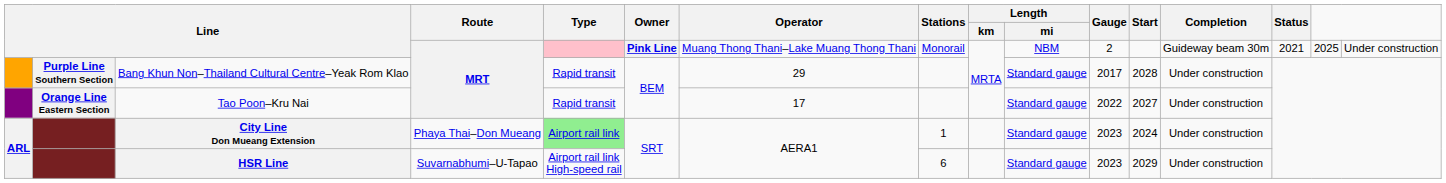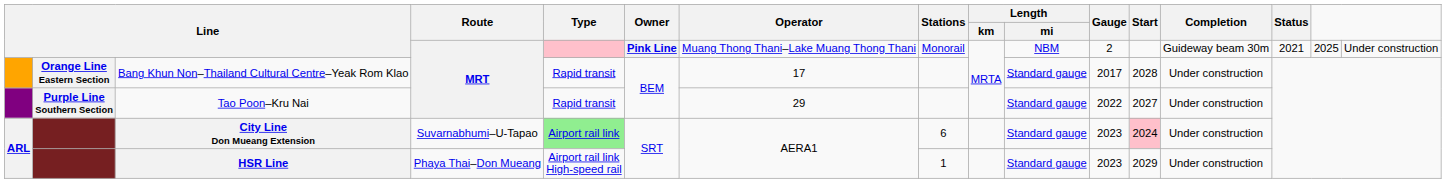 <table class="wikitable sortable" style="text-align:center; font-size:90%">
 <tr>
 <th rowspan="3" colspan="3">Line</th>
 <th rowspan="2"><strong>Route</strong></th>
 <th rowspan="2">Type</th>
 <th rowspan="2">Owner</th>
 <th rowspan="2">Operator</th>
 <th rowspan="2">Stations</th>
 <th colspan="2">Length</th>
 <th rowspan="2">Gauge</th>
 <th rowspan="2">Start</th>
 <th rowspan="2">Completion</th>
 <th rowspan="2">Status</th>
 </tr>
 <tr>
 <th>km</th>
 <th>mi</th>
 </tr>
 <tr>
 <th rowspan="3"><a href='#'>MRT</a></th>
 <th rowspan="1" style="background-color: pink;"></th>
 <th rowspan="1"><a href='#'>Pink Line</a></th>
 <td><a href='#'>Muang Thong Thani</a>–<a href='#'>Lake Muang Thong Thani</a></td>
 <td><a href='#'>Monorail</a></td>
 <td rowspan="3"><a href='#'>MRTA</a></td>
 <td><a href='#'>NBM</a></td>
 <td>2</td>
 <td></td>
 <td>Guideway beam 30m</td>
 <td>2021</td>
 <td>2025</td>
 <td>Under construction</td>
 </tr>
 <tr>
 <th rowspan="1" style="background-color: orange;"></th>
-<th rowspan="1"><a href='#'>Purple Line</a><br><small>Southern Section</small></th>
+<th rowspan="1"><a href='#'>Orange Line</a><br><small>Eastern Section</small></th>
 <td><a href='#'>Bang Khun Non</a>–<a href='#'>Thailand Cultural Centre</a>–Yeak Rom Klao</td>
 <td><a href='#'>Rapid transit</a></td>
 <td rowspan="2"><a href='#'>BEM</a></td>
-<td>29</td>
+<td>17</td>
 <td></td>
 <td><a href='#'>Standard gauge</a></td>
 <td>2017</td>
 <td>2028</td>
 <td>Under construction</td>
 </tr>
 <tr>
 <th rowspan="1" style="background-color: purple;"></th>
-<th rowspan="1"><a href='#'>Orange Line</a><br><small>Eastern Section</small></th>
+<th rowspan="1"><a href='#'>Purple Line</a><br><small>Southern Section</small></th>
 <td><a href='#'>Tao Poon</a>–Kru Nai</td>
 <td><a href='#'>Rapid transit</a></td>
-<td>17</td>
+<td>29</td>
 <td></td>
 <td><a href='#'>Standard gauge</a></td>
 <td>2022</td>
 <td>2027</td>
 <td>Under construction</td>
 </tr>
 <tr>
 <th rowspan="2"><a href='#'>ARL</a></th>
 <th rowspan="1" style="background-color: #761f21;"></th>
 <th rowspan="1"><a href='#'>City Line</a><br><small>Don Mueang Extension</small></th>
-<td><a href='#'>Phaya Thai</a>–<a href='#'>Don Mueang</a></td>
+<td><a href='#'>Suvarnabhumi</a>–U-Tapao</td>
 <td style="background: lightgreen;"><a href='#'>Airport rail link</a></td>
 <td rowspan="2"><a href='#'>SRT</a></td>
 <td rowspan="2">AERA1</td>
-<td>1</td>
+<td>6</td>
 <td></td>
 <td><a href='#'>Standard gauge</a></td>
 <td>2023</td>
-<td>2024</td>
+<td style="background: pink;">2024</td>
 <td>Under construction</td>
 </tr>
 <tr>
 <th rowspan="1" style="background-color: #761f21;"></th>
 <th rowspan="1"><a href='#'>HSR Line</a><br></th>
-<td><a href='#'>Suvarnabhumi</a>–U-Tapao</td>
+<td><a href='#'>Phaya Thai</a>–<a href='#'>Don Mueang</a></td>
 <td><a href='#'>Airport rail link</a><br><a href='#'>High-speed rail</a></td>
-<td>6</td>
+<td>1</td>
 <td></td>
 <td><a href='#'>Standard gauge</a></td>
 <td>2023</td>
 <td>2029</td>
 <td>Under construction</td>
 </tr>
 </table>
